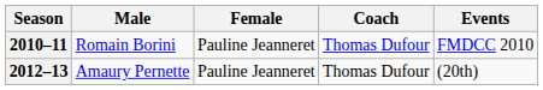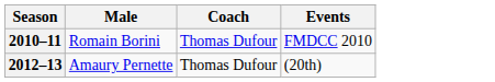 <table class="wikitable">
 <tr>
 <th scope="col">Season</th>
 <th scope="col">Male</th>
-<th scope="col">Female</th>
 <th scope="col">Coach</th>
 <th scope="col">Events</th>
 </tr>
 <tr>
 <th scope="row">2010–11</th>
 <td><a href='#'>Romain Borini</a></td>
-<td>Pauline Jeanneret</td>
 <td><a href='#'>Thomas Dufour</a></td>
 <td><a href='#'>FMDCC</a> 2010 <br> </td>
 </tr>
 <tr>
 <th scope="row">2012–13</th>
 <td><a href='#'>Amaury Pernette</a></td>
-<td>Pauline Jeanneret</td>
 <td>Thomas Dufour</td>
 <td> (20th)</td>
 </tr>
 </table>
